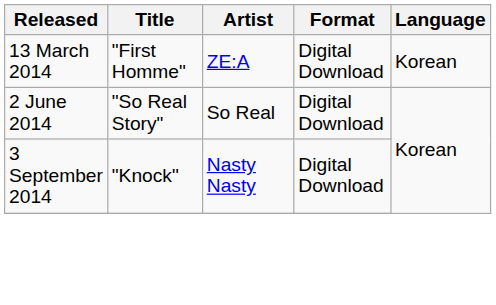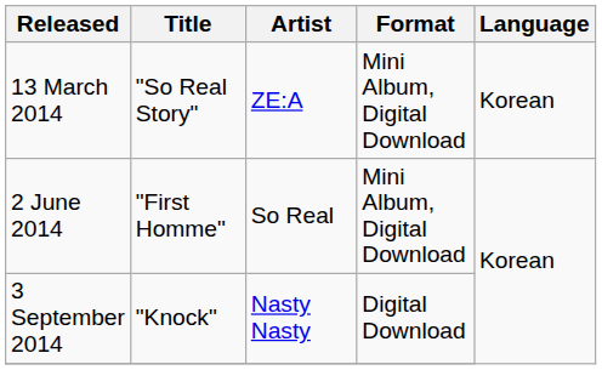 <table class="wikitable sortable" align="left center" style="width:65%;">
 <tr>
 <th style="width:20%;">Released</th>
 <th style="width:20%;">Title</th>
 <th style="width:20%;">Artist</th>
 <th style="width:20%;">Format</th>
 <th style="width:20%;">Language</th>
 </tr>
 <tr>
 <td>13 March 2014</td>
-<td>"First Homme"</td>
+<td>"So Real Story"</td>
 <td><a href='#'>ZE:A</a></td>
-<td>Digital Download</td>
+<td>Mini Album, Digital Download</td>
 <td>Korean</td>
 </tr>
 <tr>
 <td>2 June 2014</td>
-<td>"So Real Story"</td>
+<td>"First Homme"</td>
 <td rowspan="1">So Real</td>
-<td>Digital Download</td>
+<td>Mini Album, Digital Download</td>
 <td rowspan="4">Korean</td>
 </tr>
 <tr>
 <td>3 September 2014</td>
 <td>"Knock"</td>
 <td><a href='#'>Nasty Nasty</a></td>
 <td>Digital Download</td>
 </tr>
 <tr>
 </tr>
 </table>
